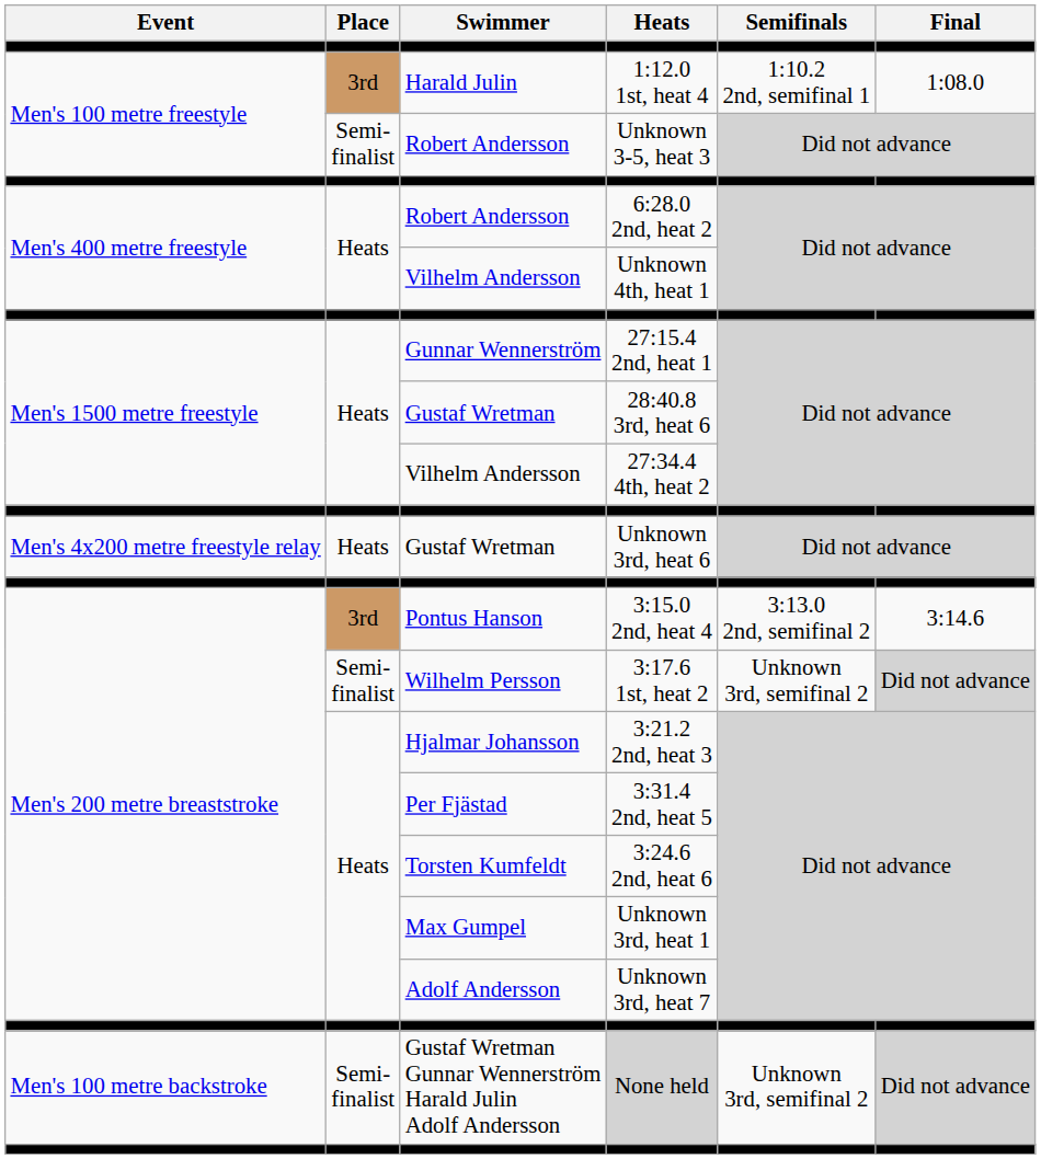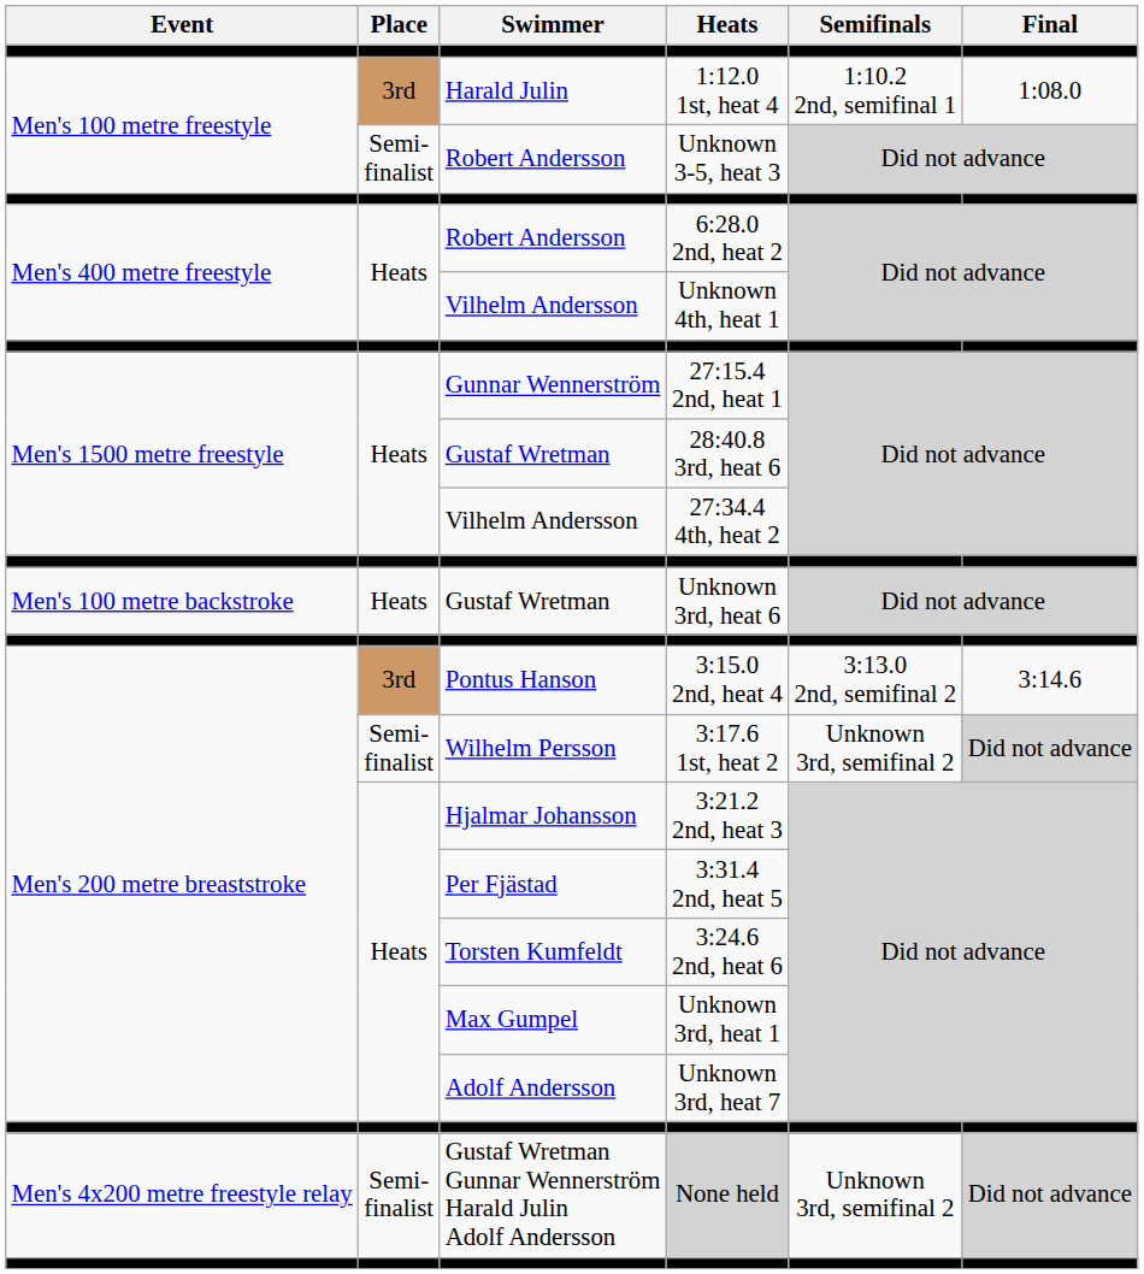 <table class=wikitable>
 <tr>
 <th>Event</th>
 <th>Place</th>
 <th>Swimmer</th>
 <th>Heats</th>
 <th>Semifinals</th>
 <th>Final</th>
 </tr>
 <tr bgcolor=black>
 <td></td>
 <td></td>
 <td></td>
 <td></td>
 <td></td>
 <td></td>
 </tr>
 <tr align=center>
 <td rowspan=2 align=left><a href='#'>Men's 100 metre freestyle</a></td>
 <td bgcolor=cc9966>3rd</td>
 <td align=left><a href='#'>Harald Julin</a></td>
 <td>1:12.0 <br> 1st, heat 4</td>
 <td>1:10.2 <br> 2nd, semifinal 1</td>
 <td>1:08.0</td>
 </tr>
 <tr align=center>
 <td>Semi-<br>finalist</td>
 <td align=left><a href='#'>Robert Andersson</a></td>
 <td>Unknown <br> 3-5, heat 3</td>
 <td colspan=2 bgcolor=lightgray>Did not advance</td>
 </tr>
 <tr bgcolor=black>
 <td></td>
 <td></td>
 <td></td>
 <td></td>
 <td></td>
 <td></td>
 </tr>
 <tr align=center>
 <td rowspan=2 align=left><a href='#'>Men's 400 metre freestyle</a></td>
 <td rowspan=2>Heats</td>
 <td align=left><a href='#'>Robert Andersson</a></td>
 <td>6:28.0 <br> 2nd, heat 2</td>
 <td rowspan=2 colspan=2 bgcolor=lightgray>Did not advance</td>
 </tr>
 <tr align=center>
 <td align=left><a href='#'>Vilhelm Andersson</a></td>
 <td>Unknown <br> 4th, heat 1</td>
 </tr>
 <tr bgcolor=black>
 <td></td>
 <td></td>
 <td></td>
 <td></td>
 <td></td>
 <td></td>
 </tr>
 <tr align=center>
 <td rowspan=3 align=left><a href='#'>Men's 1500 metre freestyle</a></td>
 <td rowspan=3>Heats</td>
 <td align=left><a href='#'>Gunnar Wennerström</a></td>
 <td>27:15.4 <br> 2nd, heat 1</td>
 <td rowspan=3 colspan=2 bgcolor=lightgray>Did not advance</td>
 </tr>
 <tr align=center>
 <td align=left><a href='#'>Gustaf Wretman</a></td>
 <td>28:40.8 <br> 3rd, heat 6</td>
 </tr>
 <tr align=center>
 <td align=left>Vilhelm Andersson</td>
 <td>27:34.4 <br> 4th, heat 2</td>
 </tr>
 <tr bgcolor=black>
 <td></td>
 <td></td>
 <td></td>
 <td></td>
 <td></td>
 <td></td>
 </tr>
 <tr align=center>
-<td align=left><a href='#'>Men's 4x200 metre freestyle relay</a></td>
+<td align=left><a href='#'>Men's 100 metre backstroke</a></td>
 <td>Heats</td>
 <td align=left>Gustaf Wretman</td>
 <td>Unknown <br> 3rd, heat 6</td>
 <td colspan=2 bgcolor=lightgray>Did not advance</td>
 </tr>
 <tr bgcolor=black>
 <td></td>
 <td></td>
 <td></td>
 <td></td>
 <td></td>
 <td></td>
 </tr>
 <tr align=center>
 <td rowspan=7 align=left><a href='#'>Men's 200 metre breaststroke</a></td>
 <td bgcolor=cc9966>3rd</td>
 <td align=left><a href='#'>Pontus Hanson</a></td>
 <td>3:15.0 <br> 2nd, heat 4</td>
 <td>3:13.0 <br> 2nd, semifinal 2</td>
 <td>3:14.6</td>
 </tr>
 <tr align=center>
 <td>Semi-<br>finalist</td>
 <td align=left><a href='#'>Wilhelm Persson</a></td>
 <td>3:17.6 <br> 1st, heat 2</td>
 <td>Unknown <br> 3rd, semifinal 2</td>
 <td bgcolor=lightgray>Did not advance</td>
 </tr>
 <tr align=center>
 <td rowspan=5>Heats</td>
 <td align=left><a href='#'>Hjalmar Johansson</a></td>
 <td>3:21.2 <br> 2nd, heat 3</td>
 <td rowspan=5 colspan=2 bgcolor=lightgray>Did not advance</td>
 </tr>
 <tr align=center>
 <td align=left><a href='#'>Per Fjästad</a></td>
 <td>3:31.4 <br> 2nd, heat 5</td>
 </tr>
 <tr align=center>
 <td align=left><a href='#'>Torsten Kumfeldt</a></td>
 <td>3:24.6 <br> 2nd, heat 6</td>
 </tr>
 <tr align=center>
 <td align=left><a href='#'>Max Gumpel</a></td>
 <td>Unknown <br> 3rd, heat 1</td>
 </tr>
 <tr align=center>
 <td align=left><a href='#'>Adolf Andersson</a></td>
 <td>Unknown <br> 3rd, heat 7</td>
 </tr>
 <tr bgcolor=black>
 <td></td>
 <td></td>
 <td></td>
 <td></td>
 <td></td>
 <td></td>
 </tr>
 <tr align=center>
-<td align=left><a href='#'>Men's 100 metre backstroke</a></td>
+<td align=left><a href='#'>Men's 4x200 metre freestyle relay</a></td>
 <td>Semi-<br>finalist</td>
 <td align=left>Gustaf Wretman <br> Gunnar Wennerström <br> Harald Julin <br> Adolf Andersson</td>
 <td bgcolor=lightgray>None held</td>
 <td>Unknown <br> 3rd, semifinal 2</td>
 <td bgcolor=lightgray>Did not advance</td>
 </tr>
 <tr bgcolor=black>
 <td></td>
 <td></td>
 <td></td>
 <td></td>
 <td></td>
 <td></td>
 </tr>
 </table>
